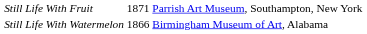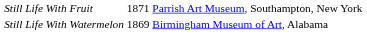 <table>
 <tr>
 <td><em>Still Life With Fruit</em></td>
 <td>1871</td>
 <td><a href='#'>Parrish Art Museum</a>, Southampton, New York</td>
 </tr>
 <tr>
 <td><em>Still Life With Watermelon</em></td>
-<td>1866</td>
+<td>1869</td>
 <td><a href='#'>Birmingham Museum of Art</a>, Alabama</td>
 </tr>
 </table>
